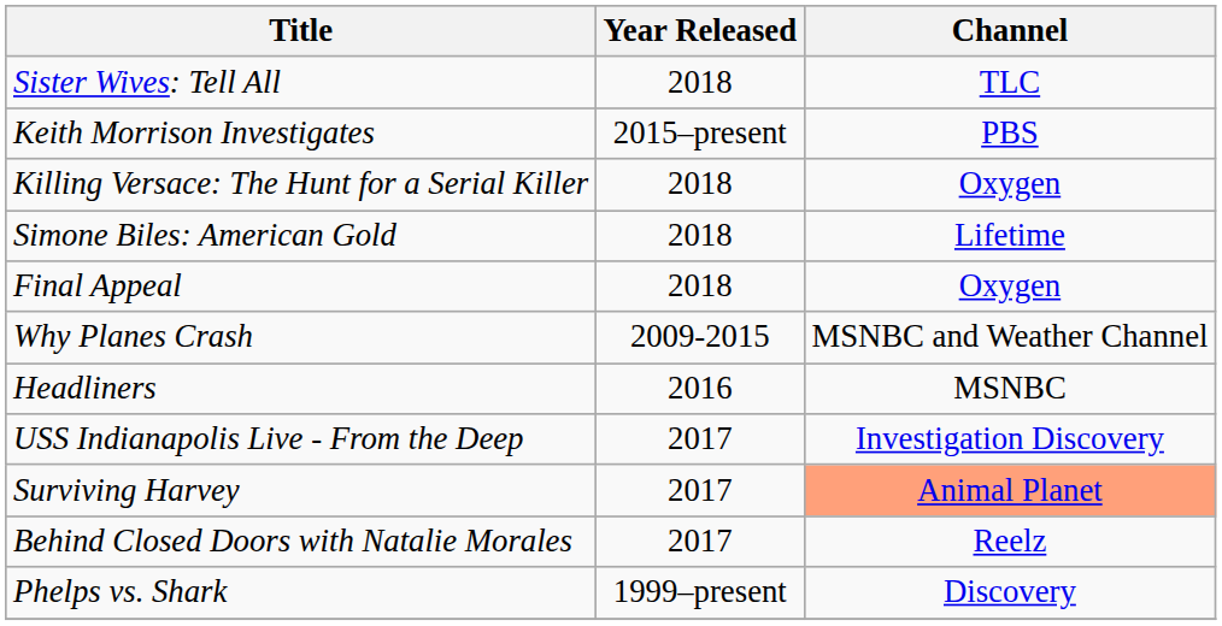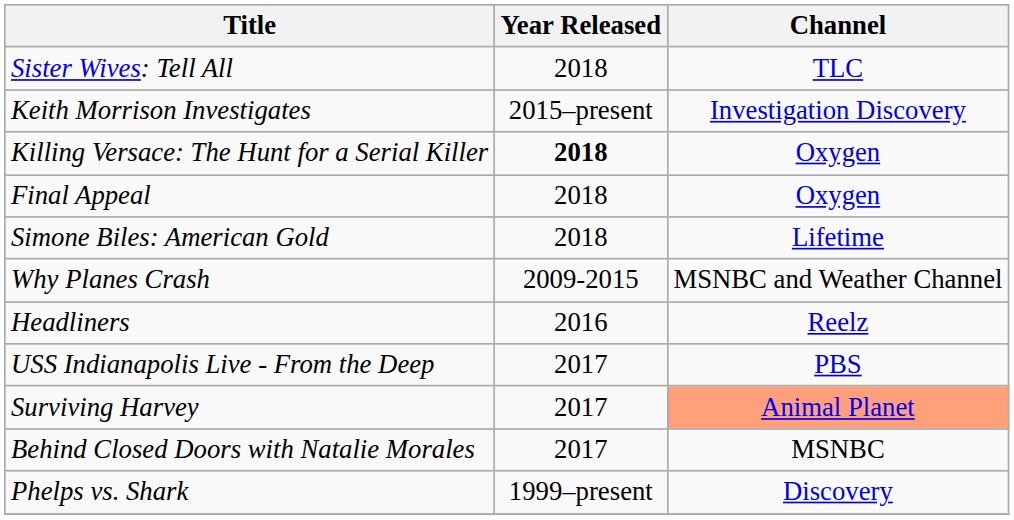 <table class="wikitable">
 <tr>
 <th>Title</th>
 <th>Year Released</th>
 <th>Channel</th>
 </tr>
 <tr>
 <td><em><a href='#'>Sister Wives</a>: Tell All</em></td>
 <td align="center">2018</td>
 <td align="center"><a href='#'>TLC</a></td>
 </tr>
 <tr>
 <td><em>Keith Morrison Investigates</em></td>
 <td align="center">2015–present</td>
-<td align="center"><a href='#'>PBS</a></td>
+<td align="center"><a href='#'>Investigation Discovery</a></td>
 </tr>
 <tr>
 <td><em>Killing Versace: The Hunt for a Serial Killer</em></td>
+<td align="center"><strong>2018</strong></td>
+<td align="center"><a href='#'>Oxygen</a></td>
+</tr>
+<tr>
+<td><em>Final Appeal</em></td>
 <td align="center">2018</td>
 <td align="center"><a href='#'>Oxygen</a></td>
 </tr>
 <tr>
 <td><em>Simone Biles: American Gold</em></td>
 <td align="center">2018</td>
 <td align="center"><a href='#'>Lifetime</a></td>
 </tr>
 <tr>
-<td><em>Final Appeal</em></td>
-<td align="center">2018</td>
-<td align="center"><a href='#'>Oxygen</a></td>
-</tr>
-<tr>
 <td><em>Why Planes Crash</em></td>
 <td align="center">2009-2015</td>
 <td align="center">MSNBC and Weather Channel</td>
 </tr>
 <tr>
 <td><em>Headliners</em></td>
 <td align="center">2016</td>
-<td align="center">MSNBC</td>
+<td align="center"><a href='#'>Reelz</a></td>
 </tr>
 <tr>
 <td><em>USS Indianapolis Live - From the Deep</em></td>
 <td align="center">2017</td>
-<td align="center"><a href='#'>Investigation Discovery</a></td>
+<td align="center"><a href='#'>PBS</a></td>
 </tr>
 <tr>
 <td><em>Surviving Harvey</em></td>
 <td align="center">2017</td>
 <td align="center" style="background: lightsalmon;"><a href='#'>Animal Planet</a></td>
 </tr>
 <tr>
 <td><em>Behind Closed Doors with Natalie Morales</em></td>
 <td align="center">2017</td>
-<td align="center"><a href='#'>Reelz</a></td>
+<td align="center">MSNBC</td>
 </tr>
 <tr>
 <td><em>Phelps vs. Shark</em></td>
 <td align="center">1999–present</td>
 <td align="center"><a href='#'>Discovery</a></td>
 </tr>
 <tr>
 </tr>
 </table>
